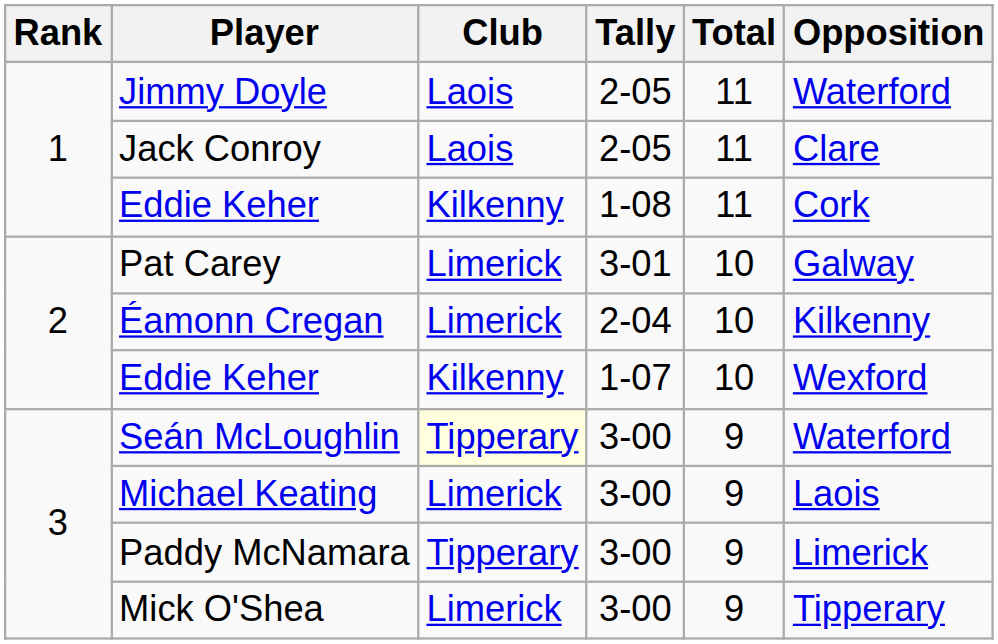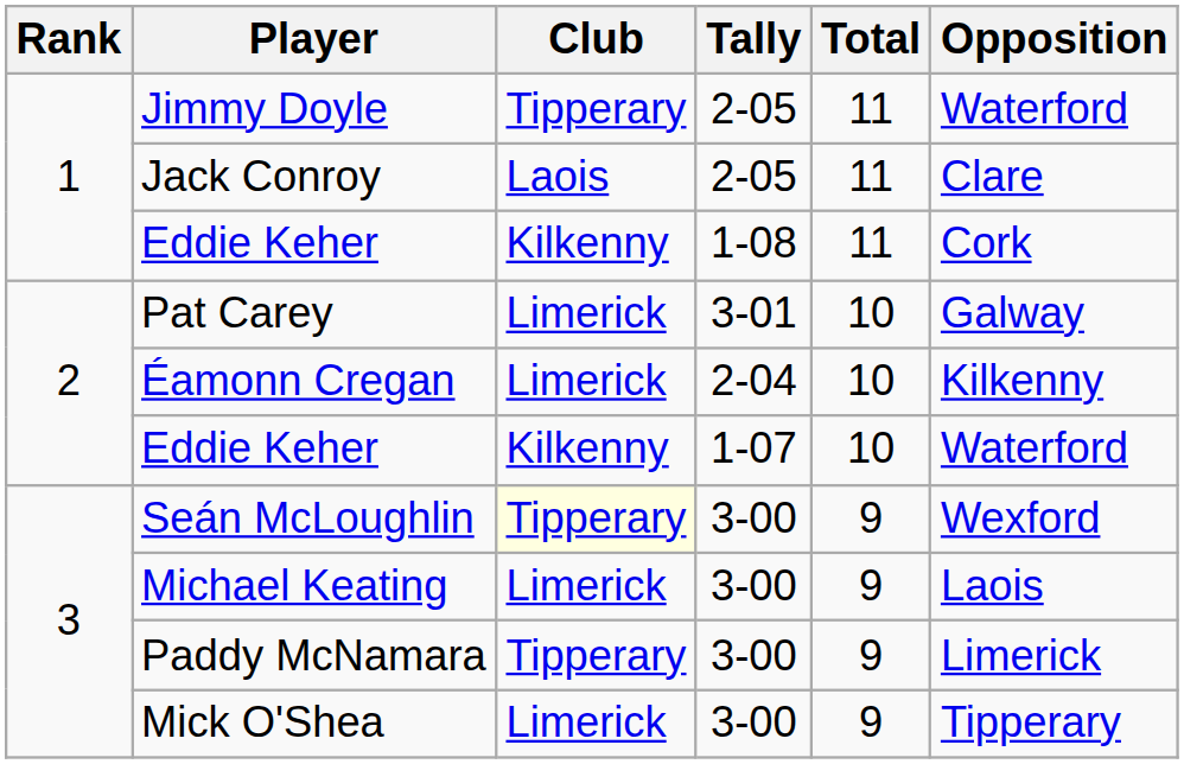 <table class="wikitable">
 <tr>
 <th>Rank</th>
 <th>Player</th>
 <th>Club</th>
 <th>Tally</th>
 <th>Total</th>
 <th>Opposition</th>
 </tr>
 <tr>
 <td rowspan=3 align=center>1</td>
 <td><a href='#'>Jimmy Doyle</a></td>
-<td><a href='#'>Laois</a></td>
+<td><a href='#'>Tipperary</a></td>
 <td align=center>2-05</td>
 <td align=center>11</td>
 <td><a href='#'>Waterford</a></td>
 </tr>
 <tr>
 <td>Jack Conroy</td>
 <td><a href='#'>Laois</a></td>
 <td align=center>2-05</td>
 <td align=center>11</td>
 <td><a href='#'>Clare</a></td>
 </tr>
 <tr>
 <td><a href='#'>Eddie Keher</a></td>
 <td><a href='#'>Kilkenny</a></td>
 <td align=center>1-08</td>
 <td align=center>11</td>
 <td><a href='#'>Cork</a></td>
 </tr>
 <tr>
 <td rowspan=3 align=center>2</td>
 <td>Pat Carey</td>
 <td><a href='#'>Limerick</a></td>
 <td align=center>3-01</td>
 <td align=center>10</td>
 <td><a href='#'>Galway</a></td>
 </tr>
 <tr>
 <td><a href='#'>Éamonn Cregan</a></td>
 <td><a href='#'>Limerick</a></td>
 <td align=center>2-04</td>
 <td align=center>10</td>
 <td><a href='#'>Kilkenny</a></td>
 </tr>
 <tr>
 <td><a href='#'>Eddie Keher</a></td>
 <td><a href='#'>Kilkenny</a></td>
 <td align=center>1-07</td>
 <td align=center>10</td>
-<td><a href='#'>Wexford</a></td>
+<td><a href='#'>Waterford</a></td>
 </tr>
 <tr>
 <td rowspan=4 align=center>3</td>
 <td><a href='#'>Seán McLoughlin</a></td>
 <td style="background: lightyellow;"><a href='#'>Tipperary</a></td>
 <td align=center>3-00</td>
 <td align=center>9</td>
-<td><a href='#'>Waterford</a></td>
+<td><a href='#'>Wexford</a></td>
 </tr>
 <tr>
 <td><a href='#'>Michael Keating</a></td>
 <td><a href='#'>Limerick</a></td>
 <td align=center>3-00</td>
 <td align=center>9</td>
 <td><a href='#'>Laois</a></td>
 </tr>
 <tr>
 <td>Paddy McNamara</td>
 <td><a href='#'>Tipperary</a></td>
 <td align=center>3-00</td>
 <td align=center>9</td>
 <td><a href='#'>Limerick</a></td>
 </tr>
 <tr>
 <td>Mick O'Shea</td>
 <td><a href='#'>Limerick</a></td>
 <td align=center>3-00</td>
 <td align=center>9</td>
 <td><a href='#'>Tipperary</a></td>
 </tr>
 </table>
